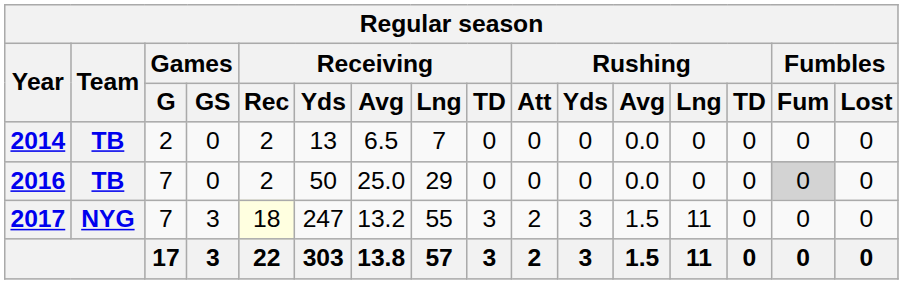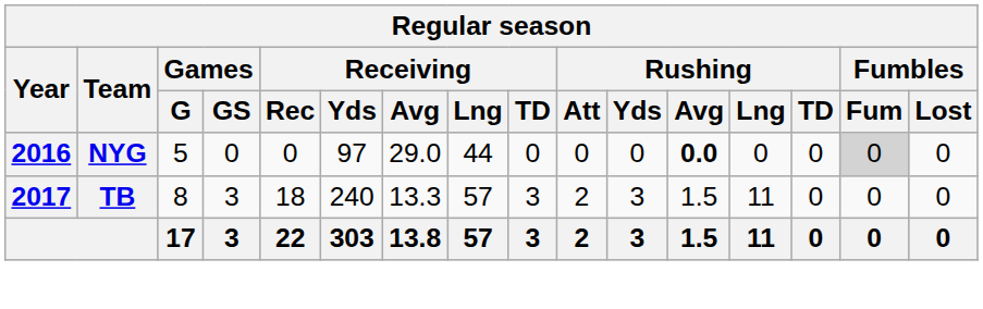 <table class=wikitable style="text-align:center;">
 <tr>
 <th colspan=16><strong>Regular season</strong></th>
 </tr>
 <tr>
 <th rowspan="2">Year</th>
 <th rowspan="2">Team</th>
 <th colspan="2">Games</th>
 <th colspan="5">Receiving</th>
 <th colspan="5">Rushing</th>
 <th colspan="2">Fumbles</th>
 </tr>
 <tr>
 <th>G</th>
 <th>GS</th>
 <th>Rec</th>
 <th>Yds</th>
 <th>Avg</th>
 <th>Lng</th>
 <th>TD</th>
 <th>Att</th>
 <th>Yds</th>
 <th>Avg</th>
 <th>Lng</th>
 <th>TD</th>
 <th>Fum</th>
 <th>Lost</th>
 </tr>
 <tr>
-<th><a href='#'>2014</a></th>
-<th><a href='#'>TB</a></th>
-<td>2</td>
+<th><a href='#'>2016</a></th>
+<th><a href='#'>NYG</a></th>
+<td>5</td>
 <td>0</td>
-<td>2</td>
-<td>13</td>
-<td>6.5</td>
-<td>7</td>
+<td>0</td>
+<td>97</td>
+<td>29.0</td>
+<td>44</td>
 <td>0</td>
 <td>0</td>
 <td>0</td>
-<td>0.0</td>
-<td>0</td>
-<td>0</td>
-<td>0</td>
-<td>0</td>
-</tr>
-<tr>
-<th><a href='#'>2016</a></th>
-<th><a href='#'>TB</a></th>
-<td>7</td>
-<td>0</td>
-<td>2</td>
-<td>50</td>
-<td>25.0</td>
-<td>29</td>
-<td>0</td>
-<td>0</td>
-<td>0</td>
-<td>0.0</td>
+<td><strong>0.0</strong></td>
 <td>0</td>
 <td>0</td>
 <td style="background: lightgrey;">0</td>
 <td>0</td>
 </tr>
 <tr>
 <th><a href='#'>2017</a></th>
-<th><a href='#'>NYG</a></th>
-<td>7</td>
+<th><a href='#'>TB</a></th>
+<td>8</td>
 <td>3</td>
-<td style="background: lightyellow;">18</td>
-<td>247</td>
-<td>13.2</td>
-<td>55</td>
+<td>18</td>
+<td>240</td>
+<td>13.3</td>
+<td>57</td>
 <td>3</td>
 <td>2</td>
 <td>3</td>
 <td>1.5</td>
 <td>11</td>
 <td>0</td>
 <td>0</td>
 <td>0</td>
 </tr>
 <tr>
 <th colspan="2"></th>
 <th>17</th>
 <th>3</th>
 <th>22</th>
 <th>303</th>
 <th>13.8</th>
 <th>57</th>
 <th>3</th>
 <th>2</th>
 <th>3</th>
 <th>1.5</th>
 <th>11</th>
 <th>0</th>
 <th>0</th>
 <th>0</th>
 </tr>
 </table>
